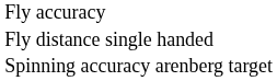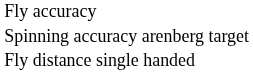 <table>
 <tr>
 <td>Fly accuracy<br></td>
+<td></td>
+<td></td>
+<td></td>
+</tr>
+<tr>
+<td>Spinning accuracy arenberg target<br></td>
 <td></td>
 <td></td>
 <td></td>
 </tr>
 <tr>
 <td>Fly distance single handed<br></td>
 <td></td>
 <td></td>
 <td></td>
 </tr>
-<tr>
-<td>Spinning accuracy arenberg target<br></td>
-<td></td>
-<td></td>
-<td></td>
-</tr>
 </table>
